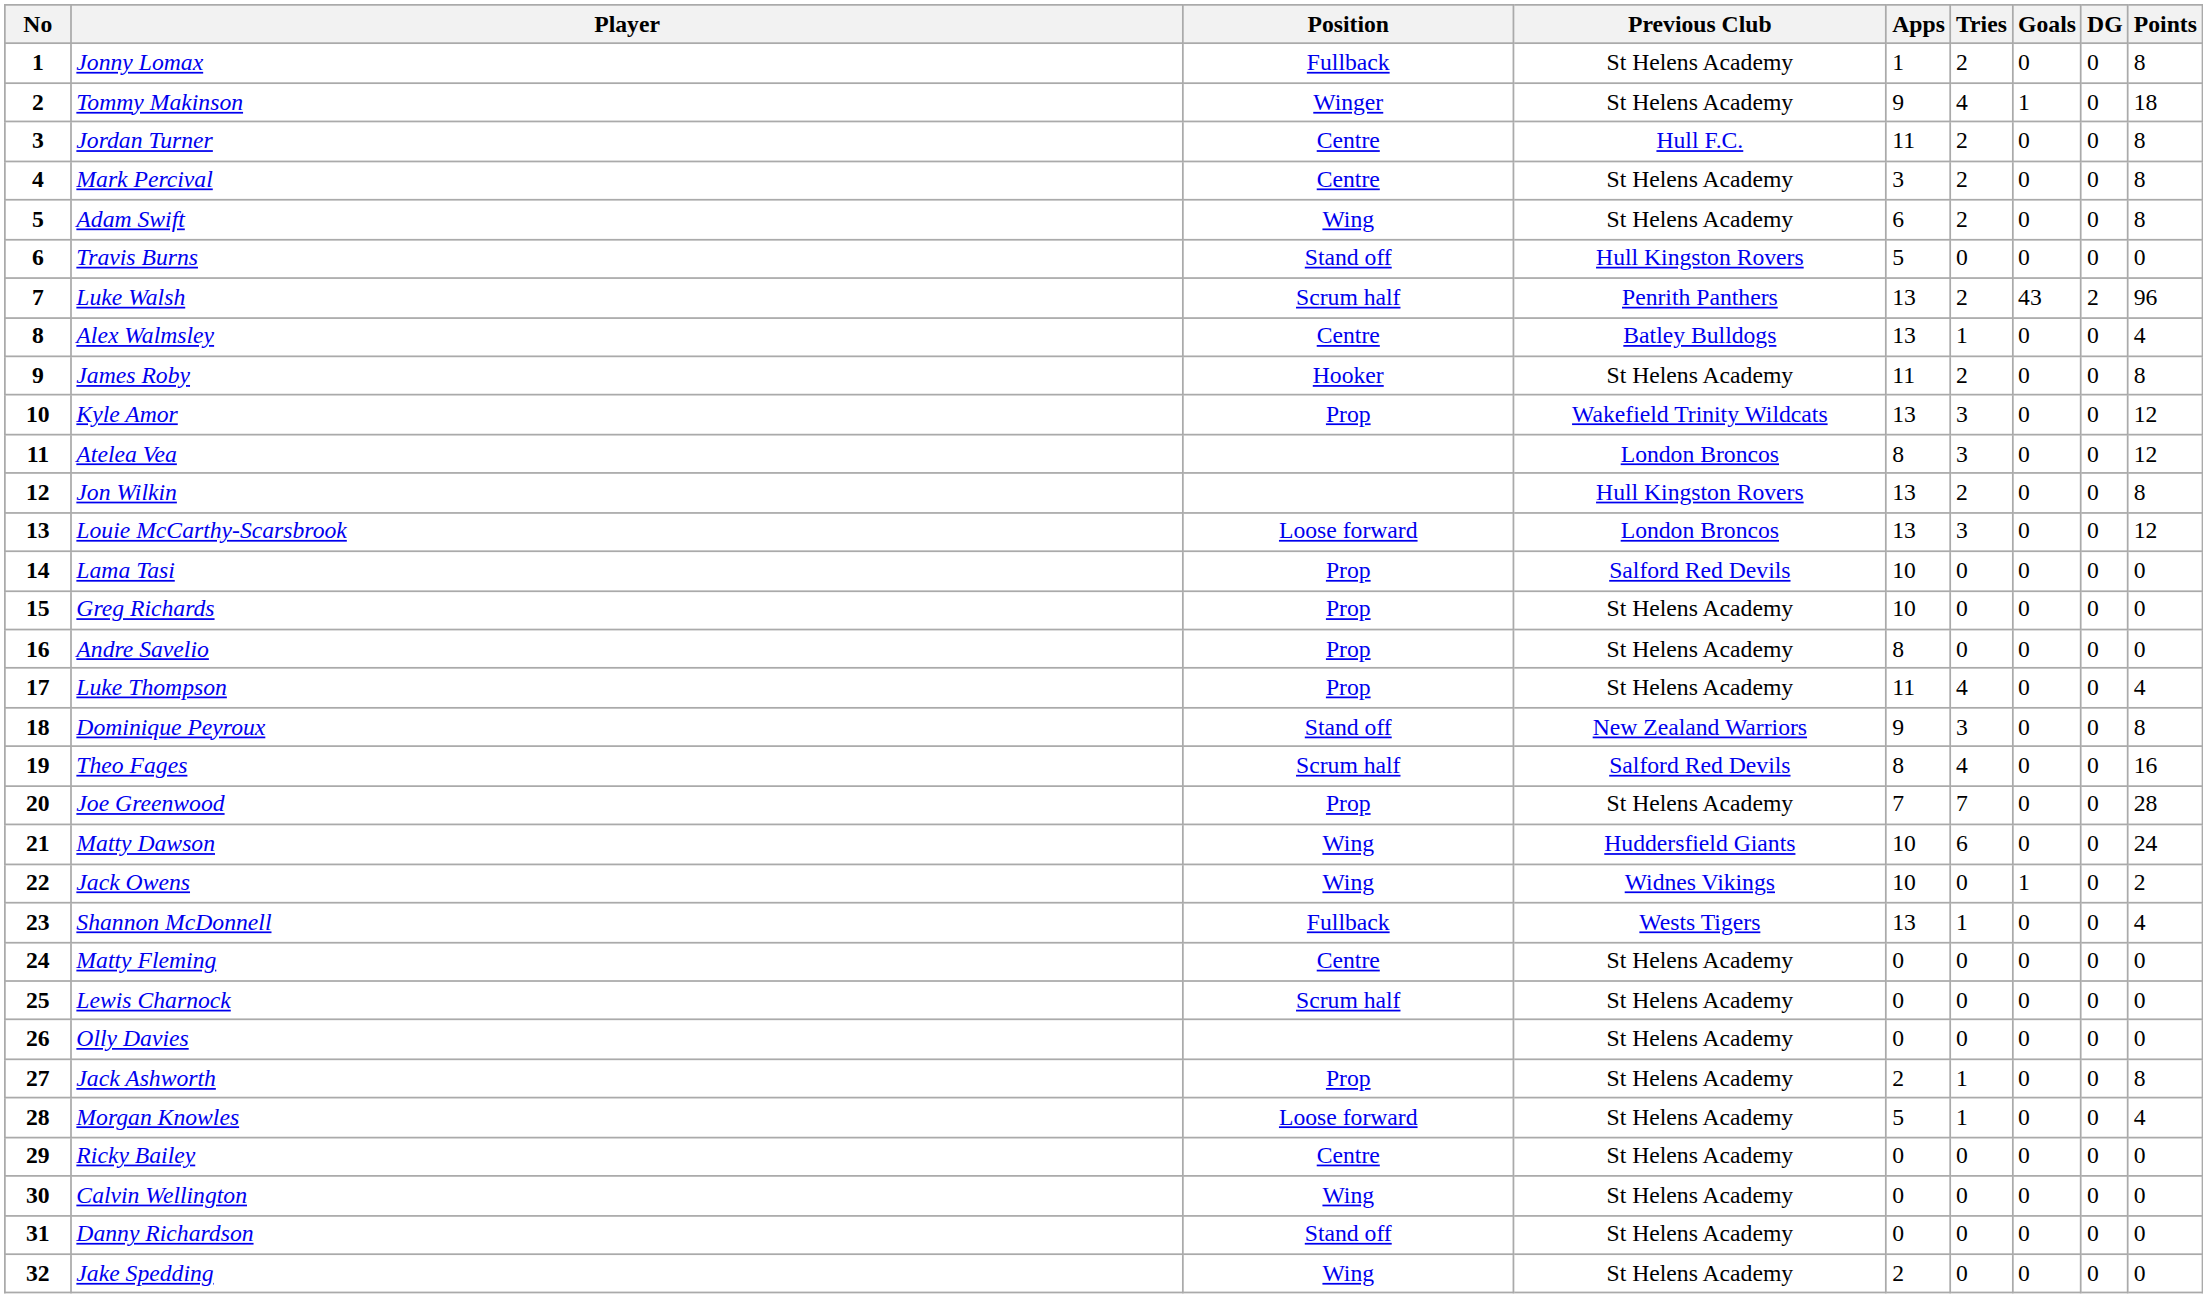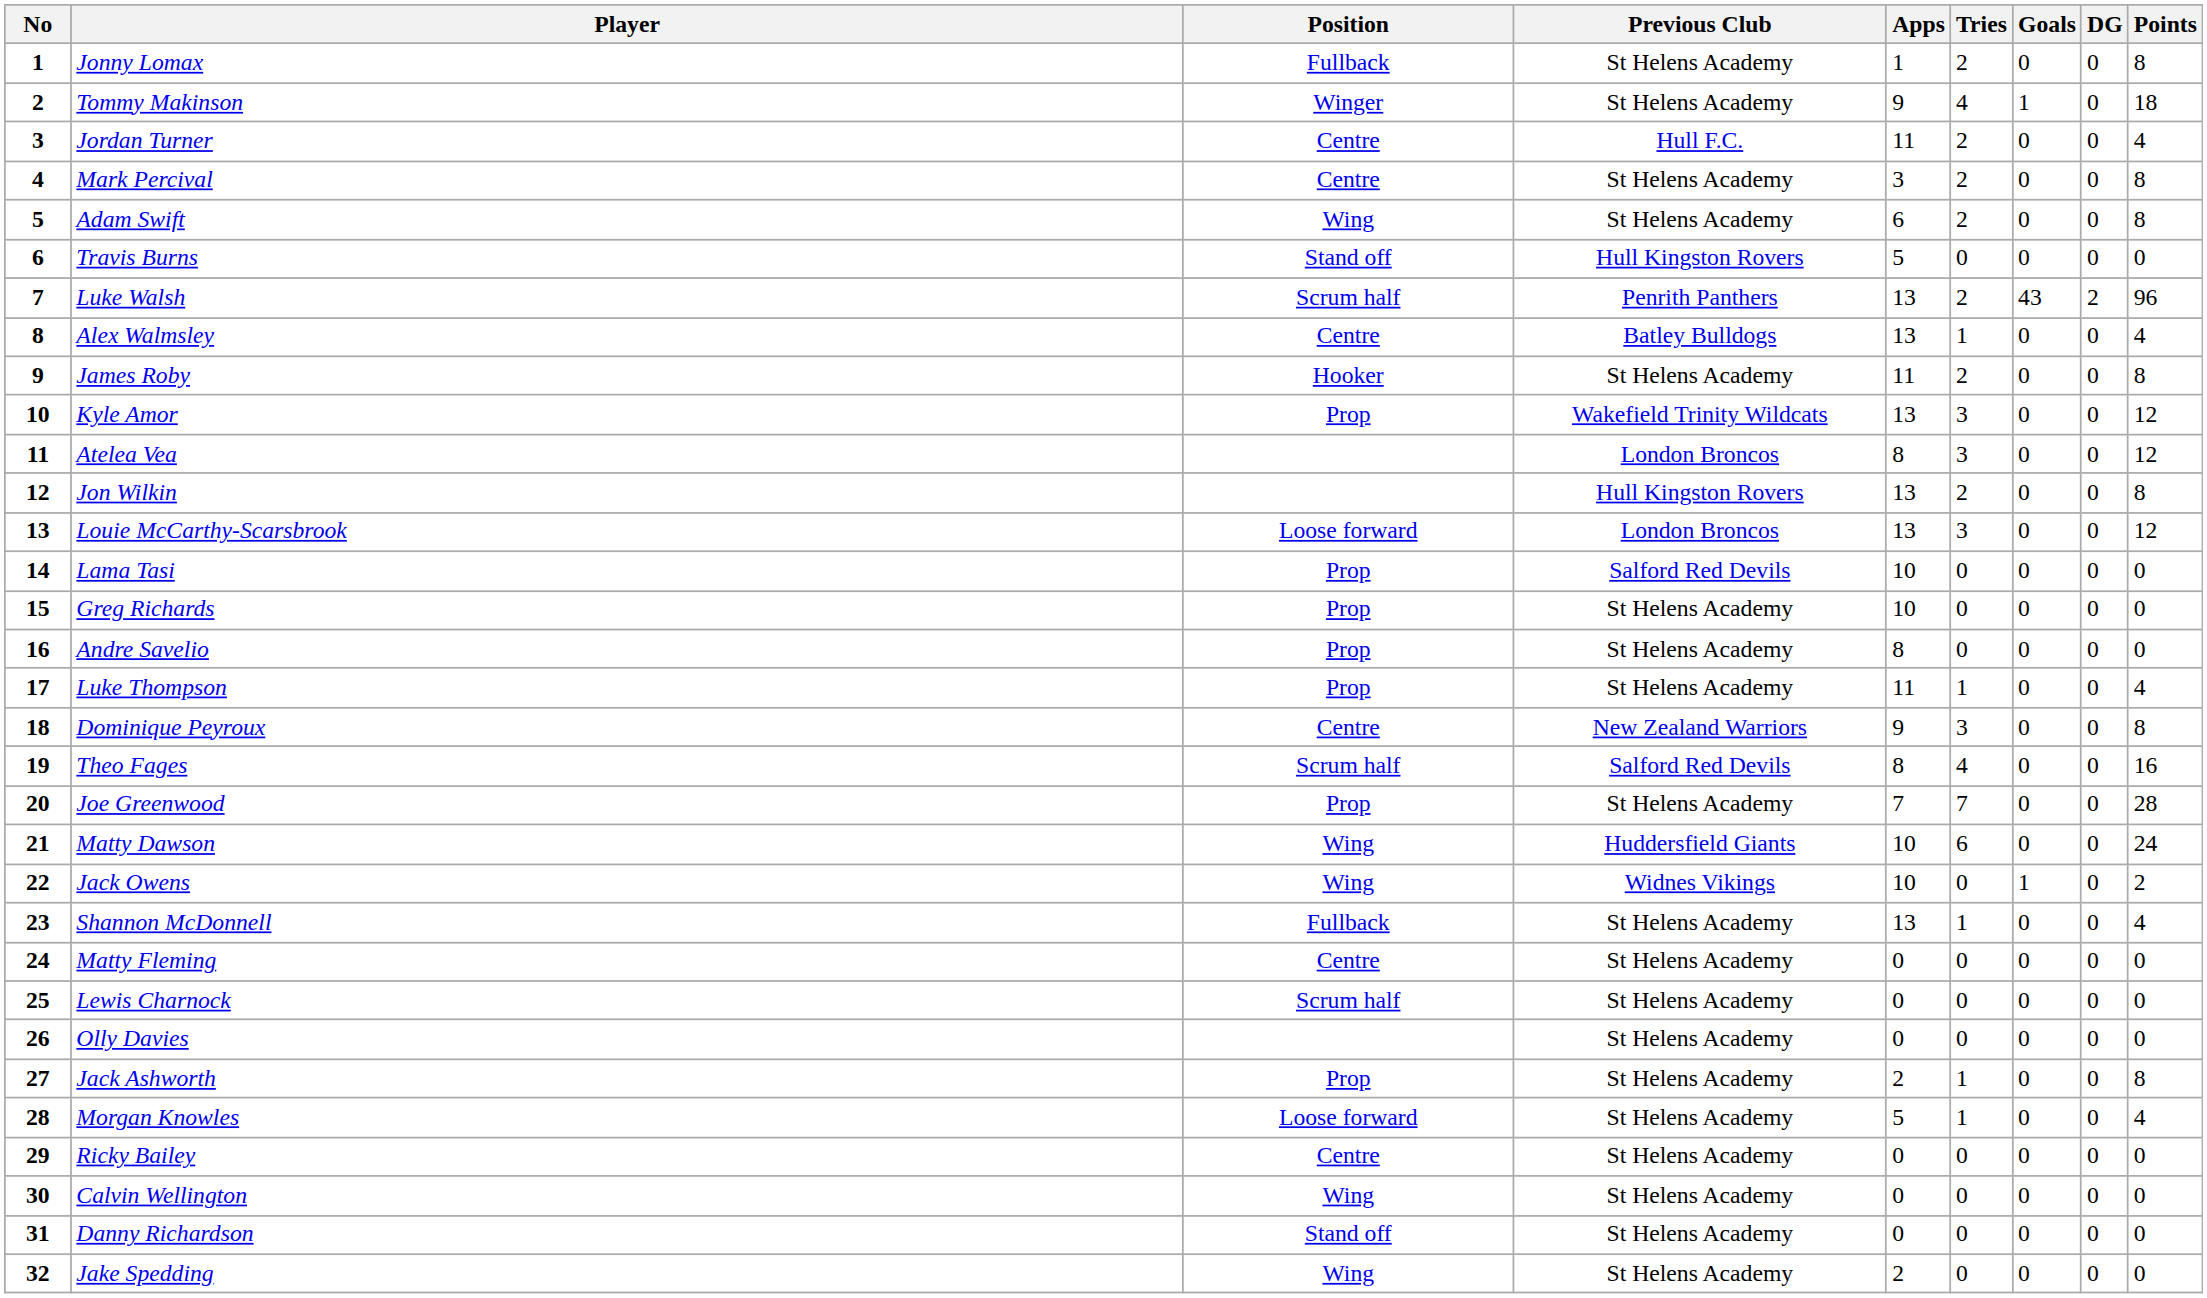 <table class="wikitable sortable"  style="width:100%; font-size:85%;">
 <tr style="background:#efefef;">
 <th width=3%>No</th>
 <th !width=47%>Player</th>
 <th width=15%>Position</th>
 <th width=17%>Previous Club</th>
 <th style="width:20px;">Apps</th>
 <th style="width:20px;">Tries</th>
 <th style="width:20px;">Goals</th>
 <th style="width:20px;">DG</th>
 <th style="width:20px;">Points</th>
 </tr>
 <tr style="background:#fff;">
 <td align=center><strong>1</strong></td>
 <td><em><a href='#'>Jonny Lomax</a></em></td>
 <td align=center><a href='#'>Fullback</a></td>
 <td align=center>St Helens Academy</td>
 <td align=centre>1</td>
 <td align=centre>2</td>
 <td align=centre>0</td>
 <td align=centre>0</td>
 <td align=centre>8</td>
 </tr>
 <tr style="background:#fff;">
 <td align=center><strong>2</strong></td>
 <td><em><a href='#'>Tommy Makinson</a></em></td>
 <td align=center><a href='#'>Winger</a></td>
 <td align=center>St Helens Academy</td>
 <td align=centre>9</td>
 <td align=centre>4</td>
 <td align=centre>1</td>
 <td align=centre>0</td>
 <td align=centre>18</td>
 </tr>
 <tr style="background:#fff;">
 <td align=center><strong>3</strong></td>
 <td><em><a href='#'>Jordan Turner</a></em></td>
 <td align=center><a href='#'>Centre</a></td>
 <td align=center><a href='#'>Hull F.C.</a></td>
 <td align=centre>11</td>
 <td align=centre>2</td>
 <td align=centre>0</td>
 <td align=centre>0</td>
-<td align=centre>8</td>
+<td align=centre>4</td>
 </tr>
 <tr style="background:#fff;">
 <td align=center><strong>4</strong></td>
 <td><em><a href='#'>Mark Percival</a></em></td>
 <td align=center><a href='#'>Centre</a></td>
 <td align=center>St Helens Academy</td>
 <td align=centre>3</td>
 <td align=centre>2</td>
 <td align=centre>0</td>
 <td align=centre>0</td>
 <td align=centre>8</td>
 </tr>
 <tr style="background:#fff;">
 <td align=center><strong>5</strong></td>
 <td><em><a href='#'>Adam Swift</a></em></td>
 <td align=center><a href='#'>Wing</a></td>
 <td align=center>St Helens Academy</td>
 <td align=centre>6</td>
 <td align=centre>2</td>
 <td align=centre>0</td>
 <td align=centre>0</td>
 <td align=centre>8</td>
 </tr>
 <tr style="background:#fff;">
 <td align=center><strong>6</strong></td>
 <td><em><a href='#'>Travis Burns</a></em></td>
 <td align=center><a href='#'>Stand off</a></td>
 <td align=center><a href='#'>Hull Kingston Rovers</a></td>
 <td align=centre>5</td>
 <td align=centre>0</td>
 <td align=centre>0</td>
 <td align=centre>0</td>
 <td align=centre>0</td>
 </tr>
 <tr style="background:#fff;">
 <td align=center><strong>7</strong></td>
 <td><em><a href='#'>Luke Walsh</a></em></td>
 <td align=center><a href='#'>Scrum half</a></td>
 <td align=center><a href='#'>Penrith Panthers</a></td>
 <td align=centre>13</td>
 <td align=centre>2</td>
 <td align=centre>43</td>
 <td align=centre>2</td>
 <td align=centre>96</td>
 </tr>
 <tr style="background:#fff;">
 <td align=center><strong>8</strong></td>
 <td><em><a href='#'>Alex Walmsley</a></em></td>
 <td align=center><a href='#'>Centre</a></td>
 <td align=center><a href='#'>Batley Bulldogs</a></td>
 <td align=centre>13</td>
 <td align=centre>1</td>
 <td align=centre>0</td>
 <td align=centre>0</td>
 <td align=centre>4</td>
 </tr>
 <tr style="background:#fff;">
 <td align=center><strong>9</strong></td>
 <td><em><a href='#'>James Roby</a></em></td>
 <td align=center><a href='#'>Hooker</a></td>
 <td align=center>St Helens Academy</td>
 <td align=centre>11</td>
 <td align=centre>2</td>
 <td align=centre>0</td>
 <td align=centre>0</td>
 <td align=centre>8</td>
 </tr>
 <tr style="background:#fff;">
 <td align=center><strong>10</strong></td>
 <td><em><a href='#'>Kyle Amor</a></em></td>
 <td align=center><a href='#'>Prop</a></td>
 <td align=center><a href='#'>Wakefield Trinity Wildcats</a></td>
 <td align=centre>13</td>
 <td align=centre>3</td>
 <td align=centre>0</td>
 <td align=centre>0</td>
 <td align=centre>12</td>
 </tr>
 <tr style="background:#fff;">
 <td align=center><strong>11</strong></td>
 <td><em><a href='#'>Atelea Vea</a></em></td>
 <td align=center></td>
 <td align=center><a href='#'>London Broncos</a></td>
 <td align=centre>8</td>
 <td align=centre>3</td>
 <td align=centre>0</td>
 <td align=centre>0</td>
 <td align=centre>12</td>
 </tr>
 <tr style="background:#fff;">
 <td align=center><strong>12</strong></td>
 <td><em><a href='#'>Jon Wilkin</a></em></td>
 <td align=center></td>
 <td align=center><a href='#'>Hull Kingston Rovers</a></td>
 <td align=centre>13</td>
 <td align=centre>2</td>
 <td align=centre>0</td>
 <td align=centre>0</td>
 <td align=centre>8</td>
 </tr>
 <tr style="background:#fff;">
 <td align=center><strong>13</strong></td>
 <td><em><a href='#'>Louie McCarthy-Scarsbrook</a></em></td>
 <td align=center><a href='#'>Loose forward</a></td>
 <td align=center><a href='#'>London Broncos</a></td>
 <td align=centre>13</td>
 <td align=centre>3</td>
 <td align=centre>0</td>
 <td align=centre>0</td>
 <td align=centre>12</td>
 </tr>
 <tr style="background:#fff;">
 <td align=center><strong>14</strong></td>
 <td><em><a href='#'>Lama Tasi</a></em></td>
 <td align=center><a href='#'>Prop</a></td>
 <td align=center><a href='#'>Salford Red Devils</a></td>
 <td align=centre>10</td>
 <td align=centre>0</td>
 <td align=centre>0</td>
 <td align=centre>0</td>
 <td align=centre>0</td>
 </tr>
 <tr style="background:#fff;">
 <td align=center><strong>15</strong></td>
 <td><em><a href='#'>Greg Richards</a></em></td>
 <td align=center><a href='#'>Prop</a></td>
 <td align=center>St Helens Academy</td>
 <td align=centre>10</td>
 <td align=centre>0</td>
 <td align=centre>0</td>
 <td align=centre>0</td>
 <td align=centre>0</td>
 </tr>
 <tr style="background:#fff;">
 <td align=center><strong>16</strong></td>
 <td><em><a href='#'>Andre Savelio</a></em></td>
 <td align=center><a href='#'>Prop</a></td>
 <td align=center>St Helens Academy</td>
 <td align=centre>8</td>
 <td align=centre>0</td>
 <td align=centre>0</td>
 <td align=centre>0</td>
 <td align=centre>0</td>
 </tr>
 <tr style="background:#fff;">
 <td align=center><strong>17</strong></td>
 <td><em><a href='#'>Luke Thompson</a></em></td>
 <td align=center><a href='#'>Prop</a></td>
 <td align=center>St Helens Academy</td>
 <td align=centre>11</td>
-<td align=centre>4</td>
+<td align=centre>1</td>
 <td align=centre>0</td>
 <td align=centre>0</td>
 <td align=centre>4</td>
 </tr>
 <tr style="background:#fff;">
 <td align=center><strong>18</strong></td>
 <td><em><a href='#'>Dominique Peyroux</a></em></td>
-<td align=center><a href='#'>Stand off</a></td>
+<td align=center><a href='#'>Centre</a></td>
 <td align=center><a href='#'>New Zealand Warriors</a></td>
 <td align=centre>9</td>
 <td align=centre>3</td>
 <td align=centre>0</td>
 <td align=centre>0</td>
 <td align=centre>8</td>
 </tr>
 <tr style="background:#fff;">
 <td align=center><strong>19</strong></td>
 <td><em><a href='#'>Theo Fages</a></em></td>
 <td align=center><a href='#'>Scrum half</a></td>
 <td align=center><a href='#'>Salford Red Devils</a></td>
 <td align=centre>8</td>
 <td align=centre>4</td>
 <td align=centre>0</td>
 <td align=centre>0</td>
 <td align=centre>16</td>
 </tr>
 <tr style="background:#fff;">
 <td align=center><strong>20</strong></td>
 <td><em><a href='#'>Joe Greenwood</a></em></td>
 <td align=center><a href='#'>Prop</a></td>
 <td align=center>St Helens Academy</td>
 <td align=centre>7</td>
 <td align=centre>7</td>
 <td align=centre>0</td>
 <td align=centre>0</td>
 <td align=centre>28</td>
 </tr>
 <tr style="background:#fff;">
 <td align=center><strong>21</strong></td>
 <td><em><a href='#'>Matty Dawson</a></em></td>
 <td align=center><a href='#'>Wing</a></td>
 <td align=center><a href='#'>Huddersfield Giants</a></td>
 <td align=centre>10</td>
 <td align=centre>6</td>
 <td align=centre>0</td>
 <td align=centre>0</td>
 <td align=centre>24</td>
 </tr>
 <tr style="background:#fff;">
 <td align=center><strong>22</strong></td>
 <td><em><a href='#'>Jack Owens</a></em></td>
 <td align=center><a href='#'>Wing</a></td>
 <td align=center><a href='#'>Widnes Vikings</a></td>
 <td align=centre>10</td>
 <td align=centre>0</td>
 <td align=centre>1</td>
 <td align=centre>0</td>
 <td align=centre>2</td>
 </tr>
 <tr style="background:#fff;">
 <td align=center><strong>23</strong></td>
 <td><em><a href='#'>Shannon McDonnell</a></em></td>
 <td align=center><a href='#'>Fullback</a></td>
-<td align=center><a href='#'>Wests Tigers</a></td>
+<td align=center>St Helens Academy</td>
 <td align=centre>13</td>
 <td align=centre>1</td>
 <td align=centre>0</td>
 <td align=centre>0</td>
 <td align=centre>4</td>
 </tr>
 <tr style="background:#fff;">
 <td align=center><strong>24</strong></td>
 <td><em><a href='#'>Matty Fleming</a></em></td>
 <td align=center><a href='#'>Centre</a></td>
 <td align=center>St Helens Academy</td>
 <td align=centre>0</td>
 <td align=centre>0</td>
 <td align=centre>0</td>
 <td align=centre>0</td>
 <td align=centre>0</td>
 </tr>
 <tr style="background:#fff;">
 <td align=center><strong>25</strong></td>
 <td><em><a href='#'>Lewis Charnock</a></em></td>
 <td align=center><a href='#'>Scrum half</a></td>
 <td align=center>St Helens Academy</td>
 <td align=centre>0</td>
 <td align=centre>0</td>
 <td align=centre>0</td>
 <td align=centre>0</td>
 <td align=centre>0</td>
 </tr>
 <tr style="background:#fff;">
 <td align=center><strong>26</strong></td>
 <td><em><a href='#'>Olly Davies</a></em></td>
 <td align=center></td>
 <td align=center>St Helens Academy</td>
 <td align=centre>0</td>
 <td align=centre>0</td>
 <td align=centre>0</td>
 <td align=centre>0</td>
 <td align=centre>0</td>
 </tr>
 <tr style="background:#fff;">
 <td align=center><strong>27</strong></td>
 <td><em><a href='#'>Jack Ashworth</a></em></td>
 <td align=center><a href='#'>Prop</a></td>
 <td align=center>St Helens Academy</td>
 <td align=centre>2</td>
 <td align=centre>1</td>
 <td align=centre>0</td>
 <td align=centre>0</td>
 <td align=centre>8</td>
 </tr>
 <tr style="background:#fff;">
 <td align=center><strong>28</strong></td>
 <td><em><a href='#'>Morgan Knowles</a></em></td>
 <td align=center><a href='#'>Loose forward</a></td>
 <td align=center>St Helens Academy</td>
 <td align=centre>5</td>
 <td align=centre>1</td>
 <td align=centre>0</td>
 <td align=centre>0</td>
 <td align=centre>4</td>
 </tr>
 <tr style="background:#fff;">
 <td align=center><strong>29</strong></td>
 <td><em><a href='#'>Ricky Bailey</a></em></td>
 <td align=center><a href='#'>Centre</a></td>
 <td align=center>St Helens Academy</td>
 <td align=centre>0</td>
 <td align=centre>0</td>
 <td align=centre>0</td>
 <td align=centre>0</td>
 <td align=centre>0</td>
 </tr>
 <tr style="background:#fff;">
 <td align=center><strong>30</strong></td>
 <td><em><a href='#'>Calvin Wellington</a></em></td>
 <td align=center><a href='#'>Wing</a></td>
 <td align=center>St Helens Academy</td>
 <td align=centre>0</td>
 <td align=centre>0</td>
 <td align=centre>0</td>
 <td align=centre>0</td>
 <td align=centre>0</td>
 </tr>
 <tr style="background:#fff;">
 <td align=center><strong>31</strong></td>
 <td><em><a href='#'>Danny Richardson</a></em></td>
 <td align=center><a href='#'>Stand off</a></td>
 <td align=center>St Helens Academy</td>
 <td align=centre>0</td>
 <td align=centre>0</td>
 <td align=centre>0</td>
 <td align=centre>0</td>
 <td align=centre>0</td>
 </tr>
 <tr style="background:#fff;">
 <td align=center><strong>32</strong></td>
 <td><em><a href='#'>Jake Spedding</a></em></td>
 <td align=center><a href='#'>Wing</a></td>
 <td align=center>St Helens Academy</td>
 <td align=centre>2</td>
 <td align=centre>0</td>
 <td align=centre>0</td>
 <td align=centre>0</td>
 <td align=centre>0</td>
 </tr>
 </table>
